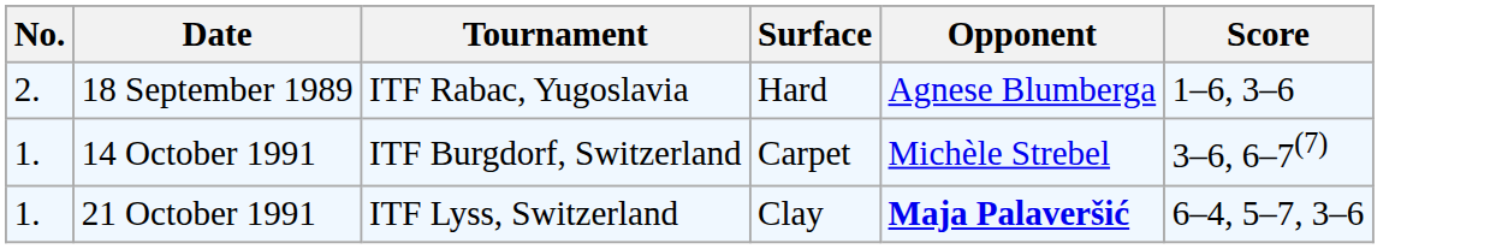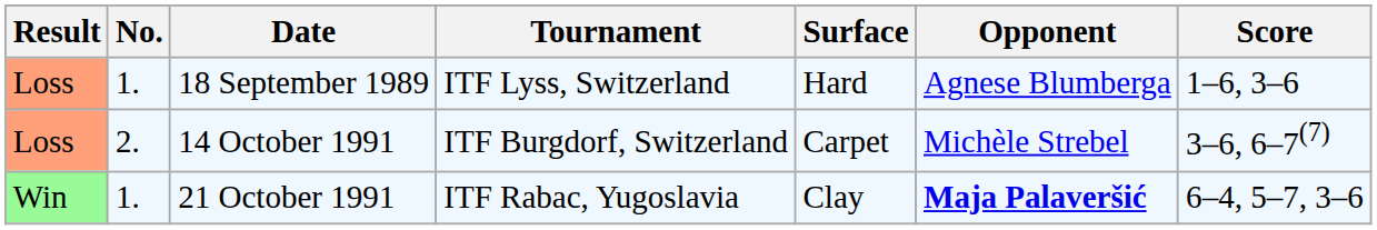 <table class="sortable wikitable" style=font-size:97%>
 <tr>
+<th>Result</th>
 <th>No.</th>
 <th>Date</th>
 <th>Tournament</th>
 <th>Surface</th>
 <th>Opponent</th>
 <th class="unsortable">Score</th>
 </tr>
 <tr style="background:#f0f8ff;">
-<td>2.</td>
+<td style="background:#ffa07a;">Loss</td>
+<td>1.</td>
 <td>18 September 1989</td>
-<td>ITF Rabac, Yugoslavia</td>
+<td>ITF Lyss, Switzerland</td>
 <td>Hard</td>
 <td> <a href='#'>Agnese Blumberga</a></td>
 <td>1–6, 3–6</td>
 </tr>
 <tr style="background:#f0f8ff;">
-<td>1.</td>
+<td style="background:#ffa07a;">Loss</td>
+<td>2.</td>
 <td>14 October 1991</td>
 <td>ITF Burgdorf, Switzerland</td>
 <td>Carpet</td>
 <td> <a href='#'>Michèle Strebel</a></td>
 <td>3–6, 6–7<sup>(7)</sup></td>
 </tr>
 <tr style="background:#f0f8ff;">
+<td style="background:#98fb98;">Win</td>
 <td>1.</td>
 <td>21 October 1991</td>
-<td>ITF Lyss, Switzerland</td>
+<td>ITF Rabac, Yugoslavia</td>
 <td>Clay</td>
 <td><strong> <a href='#'>Maja Palaveršić</a></strong></td>
 <td>6–4, 5–7, 3–6</td>
 </tr>
 </table>
